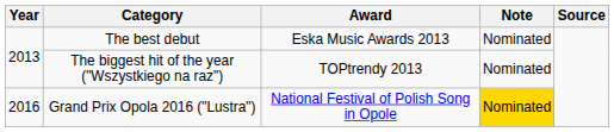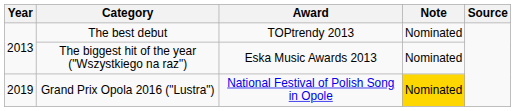 <table class="wikitable plainrowheaders" style="text-align:center">
 <tr>
 <th scope="col">Year</th>
 <th scope="col" style="width:15em;">Category</th>
 <th scope="col" style="width:15em;">Award</th>
 <th scope="col">Note</th>
 <th scope="col">Source</th>
 </tr>
 <tr>
 <td rowspan="2">2013</td>
 <td>The best debut</td>
+<td>TOPtrendy 2013</td>
+<td>Nominated</td>
+</tr>
+<tr>
+<td>The biggest hit of the year ("Wszystkiego na raz")</td>
 <td>Eska Music Awards 2013</td>
 <td>Nominated</td>
 </tr>
 <tr>
-<td>The biggest hit of the year ("Wszystkiego na raz")</td>
-<td>TOPtrendy 2013</td>
-<td>Nominated</td>
-</tr>
-<tr>
-<td>2016</td>
+<td>2019</td>
 <td>Grand Prix Opola 2016 ("Lustra")</td>
 <td><a href='#'>National Festival of Polish Song in Opole</a></td>
 <td style="background: gold;">Nominated</td>
 </tr>
 </table>
